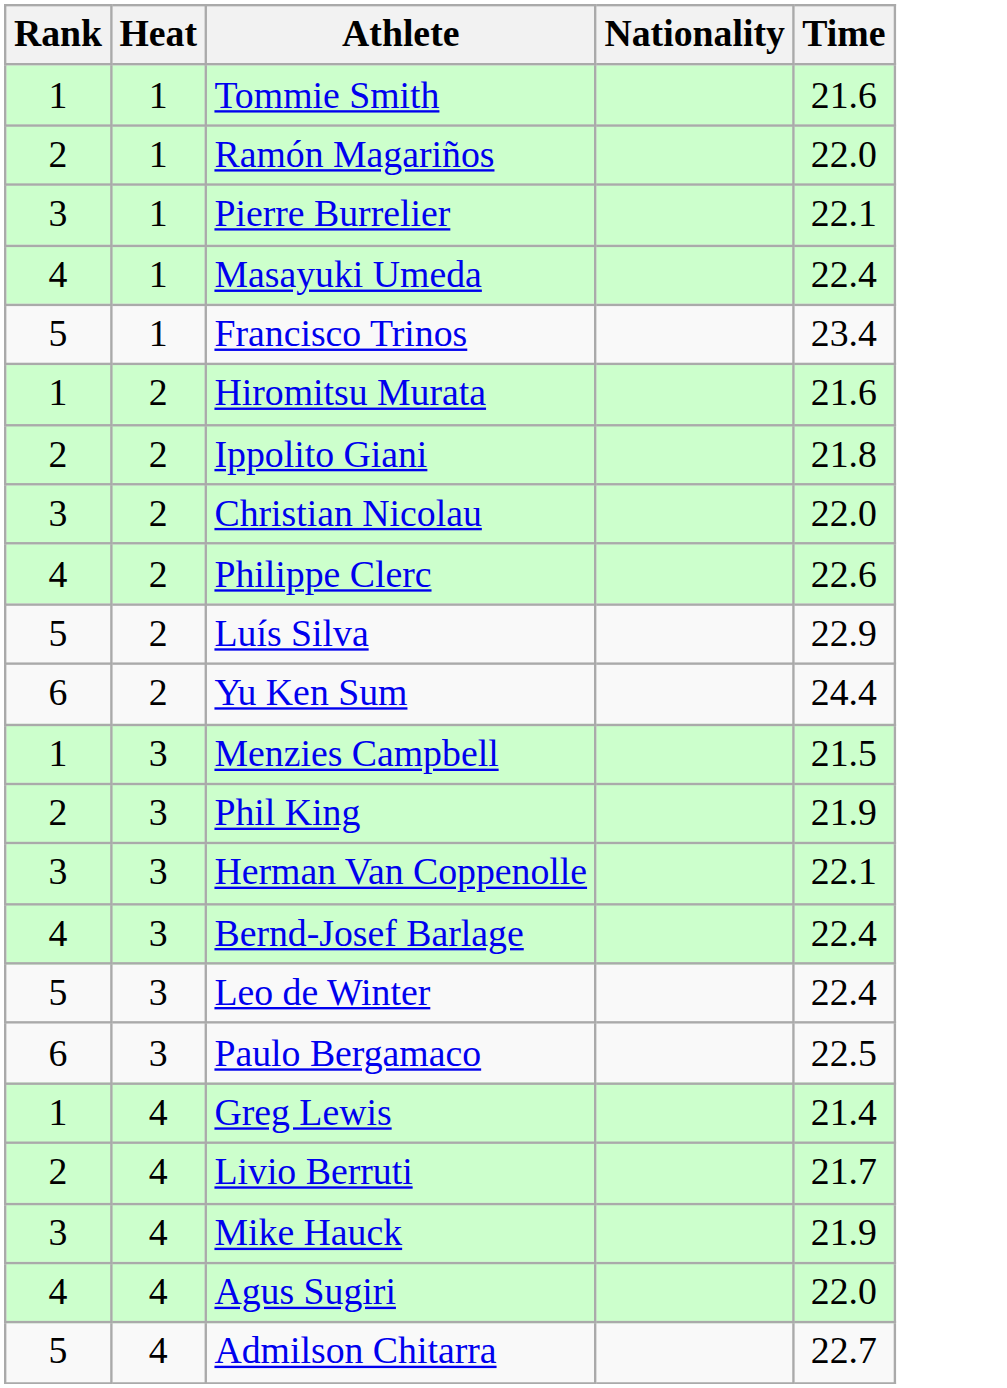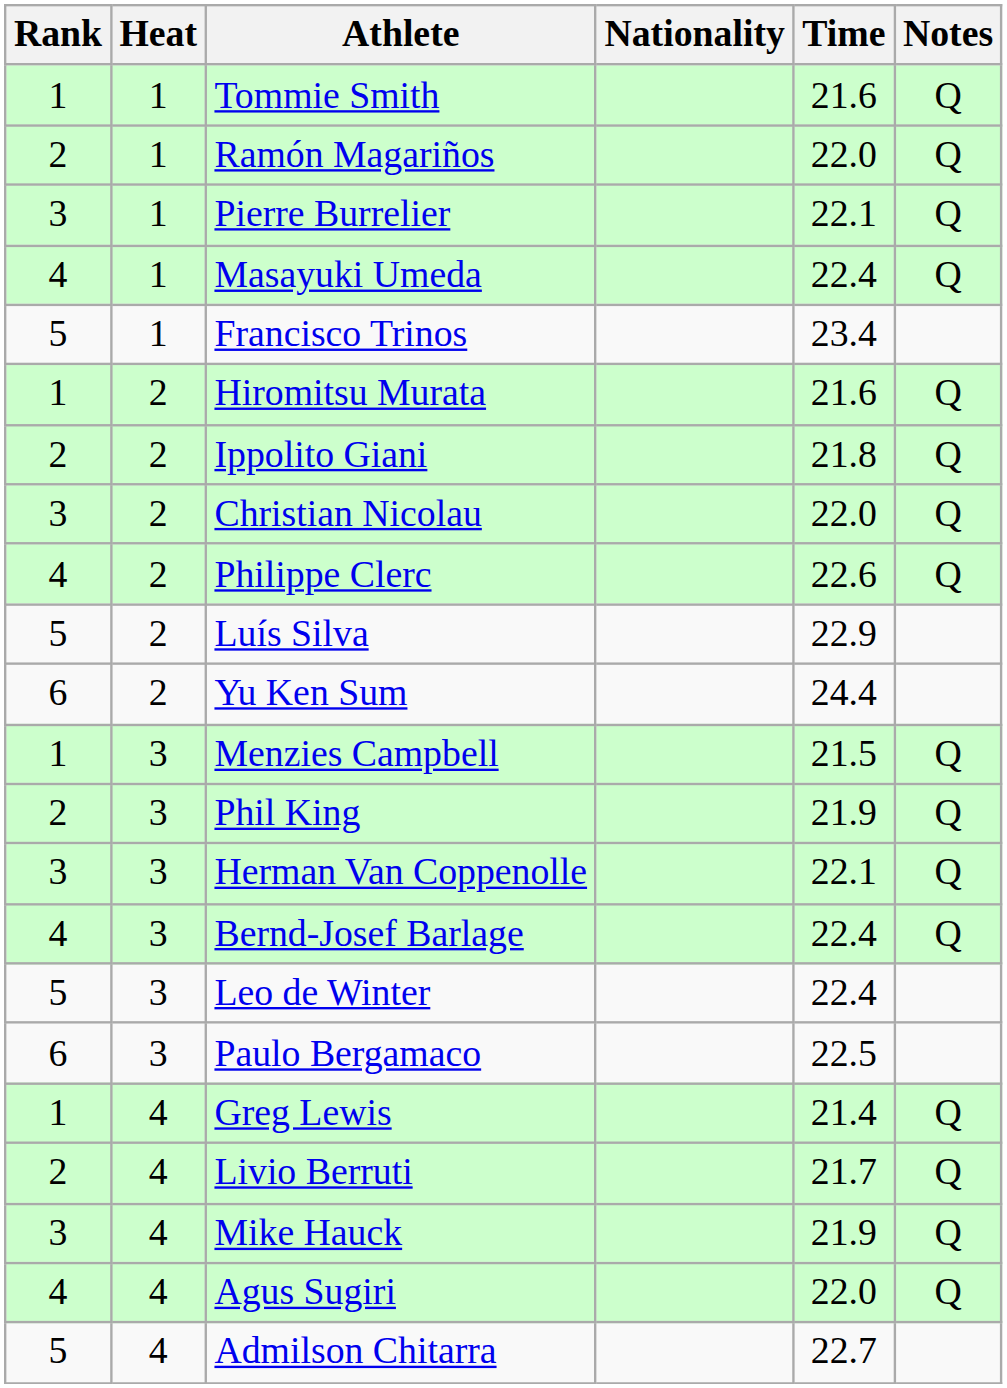 <table class="wikitable sortable" style="text-align:center">
 <tr>
 <th>Rank</th>
 <th>Heat</th>
 <th>Athlete</th>
 <th>Nationality</th>
 <th>Time</th>
+<th>Notes</th>
 </tr>
 <tr bgcolor=ccffcc>
 <td>1</td>
 <td>1</td>
 <td align=left><a href='#'>Tommie Smith</a></td>
 <td align=left></td>
 <td>21.6</td>
+<td>Q</td>
 </tr>
 <tr bgcolor=ccffcc>
 <td>2</td>
 <td>1</td>
 <td align=left><a href='#'>Ramón Magariños</a></td>
 <td align=left></td>
 <td>22.0</td>
+<td>Q</td>
 </tr>
 <tr bgcolor=ccffcc>
 <td>3</td>
 <td>1</td>
 <td align=left><a href='#'>Pierre Burrelier</a></td>
 <td align=left></td>
 <td>22.1</td>
+<td>Q</td>
 </tr>
 <tr bgcolor=ccffcc>
 <td>4</td>
 <td>1</td>
 <td align=left><a href='#'>Masayuki Umeda</a></td>
 <td align=left></td>
 <td>22.4</td>
+<td>Q</td>
 </tr>
 <tr>
 <td>5</td>
 <td>1</td>
 <td align=left><a href='#'>Francisco Trinos</a></td>
 <td align=left></td>
 <td>23.4</td>
+<td></td>
 </tr>
 <tr bgcolor=ccffcc>
 <td>1</td>
 <td>2</td>
 <td align=left><a href='#'>Hiromitsu Murata</a></td>
 <td align=left></td>
 <td>21.6</td>
+<td>Q</td>
 </tr>
 <tr bgcolor=ccffcc>
 <td>2</td>
 <td>2</td>
 <td align=left><a href='#'>Ippolito Giani</a></td>
 <td align=left></td>
 <td>21.8</td>
+<td>Q</td>
 </tr>
 <tr bgcolor=ccffcc>
 <td>3</td>
 <td>2</td>
 <td align=left><a href='#'>Christian Nicolau</a></td>
 <td align=left></td>
 <td>22.0</td>
+<td>Q</td>
 </tr>
 <tr bgcolor=ccffcc>
 <td>4</td>
 <td>2</td>
 <td align=left><a href='#'>Philippe Clerc</a></td>
 <td align=left></td>
 <td>22.6</td>
+<td>Q</td>
 </tr>
 <tr>
 <td>5</td>
 <td>2</td>
 <td align=left><a href='#'>Luís Silva</a></td>
 <td align=left></td>
 <td>22.9</td>
+<td></td>
 </tr>
 <tr>
 <td>6</td>
 <td>2</td>
 <td align=left><a href='#'>Yu Ken Sum</a></td>
 <td align=left></td>
 <td>24.4</td>
+<td></td>
 </tr>
 <tr bgcolor=ccffcc>
 <td>1</td>
 <td>3</td>
 <td align=left><a href='#'>Menzies Campbell</a></td>
 <td align=left></td>
 <td>21.5</td>
+<td>Q</td>
 </tr>
 <tr bgcolor=ccffcc>
 <td>2</td>
 <td>3</td>
 <td align=left><a href='#'>Phil King</a></td>
 <td align=left></td>
 <td>21.9</td>
+<td>Q</td>
 </tr>
 <tr bgcolor=ccffcc>
 <td>3</td>
 <td>3</td>
 <td align=left><a href='#'>Herman Van Coppenolle</a></td>
 <td align=left></td>
 <td>22.1</td>
+<td>Q</td>
 </tr>
 <tr bgcolor=ccffcc>
 <td>4</td>
 <td>3</td>
 <td align=left><a href='#'>Bernd-Josef Barlage</a></td>
 <td align=left></td>
 <td>22.4</td>
+<td>Q</td>
 </tr>
 <tr>
 <td>5</td>
 <td>3</td>
 <td align=left><a href='#'>Leo de Winter</a></td>
 <td align=left></td>
 <td>22.4</td>
+<td></td>
 </tr>
 <tr>
 <td>6</td>
 <td>3</td>
 <td align=left><a href='#'>Paulo Bergamaco</a></td>
 <td align=left></td>
 <td>22.5</td>
+<td></td>
 </tr>
 <tr bgcolor=ccffcc>
 <td>1</td>
 <td>4</td>
 <td align=left><a href='#'>Greg Lewis</a></td>
 <td align=left></td>
 <td>21.4</td>
+<td>Q</td>
 </tr>
 <tr bgcolor=ccffcc>
 <td>2</td>
 <td>4</td>
 <td align=left><a href='#'>Livio Berruti</a></td>
 <td align=left></td>
 <td>21.7</td>
+<td>Q</td>
 </tr>
 <tr bgcolor=ccffcc>
 <td>3</td>
 <td>4</td>
 <td align=left><a href='#'>Mike Hauck</a></td>
 <td align=left></td>
 <td>21.9</td>
+<td>Q</td>
 </tr>
 <tr bgcolor=ccffcc>
 <td>4</td>
 <td>4</td>
 <td align=left><a href='#'>Agus Sugiri</a></td>
 <td align=left></td>
 <td>22.0</td>
+<td>Q</td>
 </tr>
 <tr>
 <td>5</td>
 <td>4</td>
 <td align=left><a href='#'>Admilson Chitarra</a></td>
 <td align=left></td>
 <td>22.7</td>
+<td></td>
 </tr>
 </table>
